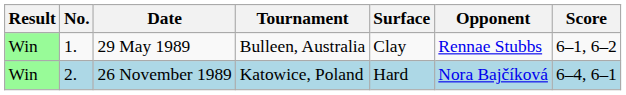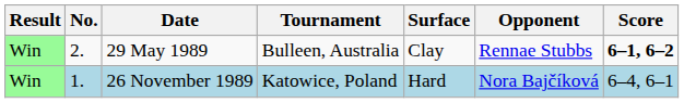 <table class="sortable wikitable" style="font-size:97%">
 <tr>
 <th>Result</th>
 <th>No.</th>
 <th>Date</th>
 <th>Tournament</th>
 <th>Surface</th>
 <th>Opponent</th>
 <th>Score</th>
 </tr>
 <tr>
 <td style="background:#98fb98;">Win</td>
-<td>1.</td>
+<td>2.</td>
 <td>29 May 1989</td>
 <td>Bulleen, Australia</td>
 <td>Clay</td>
 <td> <a href='#'>Rennae Stubbs</a></td>
-<td>6–1, 6–2</td>
+<td><strong>6–1, 6–2</strong></td>
 </tr>
 <tr style="background:lightblue;">
 <td style="background:#98fb98;">Win</td>
-<td>2.</td>
+<td>1.</td>
 <td>26 November 1989</td>
 <td>Katowice, Poland</td>
 <td>Hard</td>
 <td> <a href='#'>Nora Bajčíková</a></td>
 <td>6–4, 6–1</td>
 </tr>
 </table>
